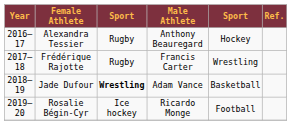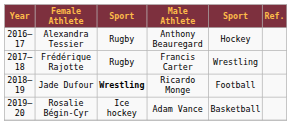 <table class="wikitable" width="50%">
 <tr align="center"  style=" background:#7D303E;color:#FDBC4A;">
 <td><strong>Year</strong></td>
 <td><strong>Female Athlete</strong></td>
 <td><strong>Sport</strong></td>
 <td><strong>Male Athlete</strong></td>
 <td><strong>Sport</strong></td>
 <td><strong>Ref.</strong></td>
 </tr>
 <tr align="center" bgcolor="">
 <td>2016–17</td>
 <td>Alexandra Tessier</td>
 <td>Rugby</td>
 <td>Anthony Beauregard</td>
 <td>Hockey</td>
 <td></td>
 </tr>
 <tr align="center" bgcolor="">
 <td>2017–18</td>
 <td>Frédérique Rajotte</td>
 <td>Rugby</td>
 <td>Francis Carter</td>
 <td>Wrestling</td>
 <td></td>
 </tr>
 <tr align="center" bgcolor="">
 <td>2018–19</td>
 <td>Jade Dufour</td>
 <td><strong>Wrestling</strong></td>
-<td>Adam Vance</td>
-<td>Basketball</td>
+<td>Ricardo Monge</td>
+<td>Football</td>
 <td></td>
 </tr>
 <tr align="center" bgcolor="">
 <td>2019–20</td>
 <td>Rosalie Bégin-Cyr</td>
 <td>Ice hockey</td>
-<td>Ricardo Monge</td>
-<td>Football</td>
+<td>Adam Vance</td>
+<td>Basketball</td>
 <td></td>
 </tr>
 <tr align="center" bgcolor="">
 </tr>
 </table>
